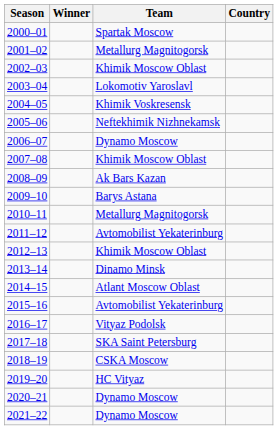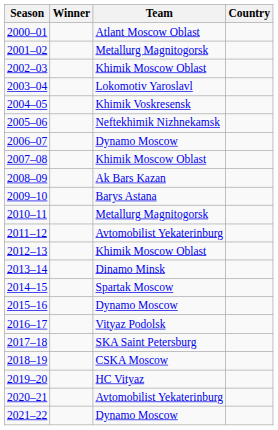 <table class="wikitable sortable">
 <tr>
 <th>Season</th>
 <th>Winner</th>
 <th>Team</th>
 <th>Country</th>
 </tr>
 <tr>
 <td><a href='#'>2000–01</a></td>
 <td></td>
-<td><a href='#'>Spartak Moscow</a></td>
+<td><a href='#'>Atlant Moscow Oblast</a></td>
 <td></td>
 </tr>
 <tr>
 <td><a href='#'>2001–02</a></td>
 <td></td>
 <td><a href='#'>Metallurg Magnitogorsk</a></td>
 <td></td>
 </tr>
 <tr>
 <td><a href='#'>2002–03</a></td>
 <td></td>
 <td><a href='#'>Khimik Moscow Oblast</a></td>
 <td></td>
 </tr>
 <tr>
 <td><a href='#'>2003–04</a></td>
 <td></td>
 <td><a href='#'>Lokomotiv Yaroslavl</a></td>
 <td></td>
 </tr>
 <tr>
 <td><a href='#'>2004–05</a></td>
 <td></td>
 <td><a href='#'>Khimik Voskresensk</a></td>
 <td></td>
 </tr>
 <tr>
 <td><a href='#'>2005–06</a></td>
 <td></td>
 <td><a href='#'>Neftekhimik Nizhnekamsk</a></td>
 <td></td>
 </tr>
 <tr>
 <td><a href='#'>2006–07</a></td>
 <td></td>
 <td><a href='#'>Dynamo Moscow</a></td>
 <td></td>
 </tr>
 <tr>
 <td><a href='#'>2007–08</a></td>
 <td></td>
 <td><a href='#'>Khimik Moscow Oblast</a></td>
 <td></td>
 </tr>
 <tr>
 <td><a href='#'>2008–09</a></td>
 <td></td>
 <td><a href='#'>Ak Bars Kazan</a></td>
 <td></td>
 </tr>
 <tr>
 <td><a href='#'>2009–10</a></td>
 <td></td>
 <td><a href='#'>Barys Astana</a></td>
 <td></td>
 </tr>
 <tr>
 <td><a href='#'>2010–11</a></td>
 <td></td>
 <td><a href='#'>Metallurg Magnitogorsk</a></td>
 <td></td>
 </tr>
 <tr>
 <td><a href='#'>2011–12</a></td>
 <td></td>
 <td><a href='#'>Avtomobilist Yekaterinburg</a></td>
 <td></td>
 </tr>
 <tr>
 <td><a href='#'>2012–13</a></td>
 <td></td>
 <td><a href='#'>Khimik Moscow Oblast</a></td>
 <td></td>
 </tr>
 <tr>
 <td><a href='#'>2013–14</a></td>
 <td></td>
 <td><a href='#'>Dinamo Minsk</a></td>
 <td></td>
 </tr>
 <tr>
 <td><a href='#'>2014–15</a></td>
 <td></td>
-<td><a href='#'>Atlant Moscow Oblast</a></td>
+<td><a href='#'>Spartak Moscow</a></td>
 <td></td>
 </tr>
 <tr>
 <td><a href='#'>2015–16</a></td>
 <td></td>
-<td><a href='#'>Avtomobilist Yekaterinburg</a></td>
+<td><a href='#'>Dynamo Moscow</a></td>
 <td></td>
 </tr>
 <tr>
 <td><a href='#'>2016–17</a></td>
 <td></td>
 <td><a href='#'>Vityaz Podolsk</a></td>
 <td></td>
 </tr>
 <tr>
 <td><a href='#'>2017–18</a></td>
 <td></td>
 <td><a href='#'>SKA Saint Petersburg</a></td>
 <td></td>
 </tr>
 <tr>
 <td><a href='#'>2018–19</a></td>
 <td></td>
 <td><a href='#'>CSKA Moscow</a></td>
 <td></td>
 </tr>
 <tr>
 <td><a href='#'>2019–20</a></td>
 <td></td>
 <td><a href='#'>HC Vityaz</a></td>
 <td></td>
 </tr>
 <tr>
 <td><a href='#'>2020–21</a></td>
 <td></td>
-<td><a href='#'>Dynamo Moscow</a></td>
+<td><a href='#'>Avtomobilist Yekaterinburg</a></td>
 <td></td>
 </tr>
 <tr>
 <td><a href='#'>2021–22</a></td>
 <td></td>
 <td><a href='#'>Dynamo Moscow</a></td>
 <td></td>
 </tr>
 </table>
